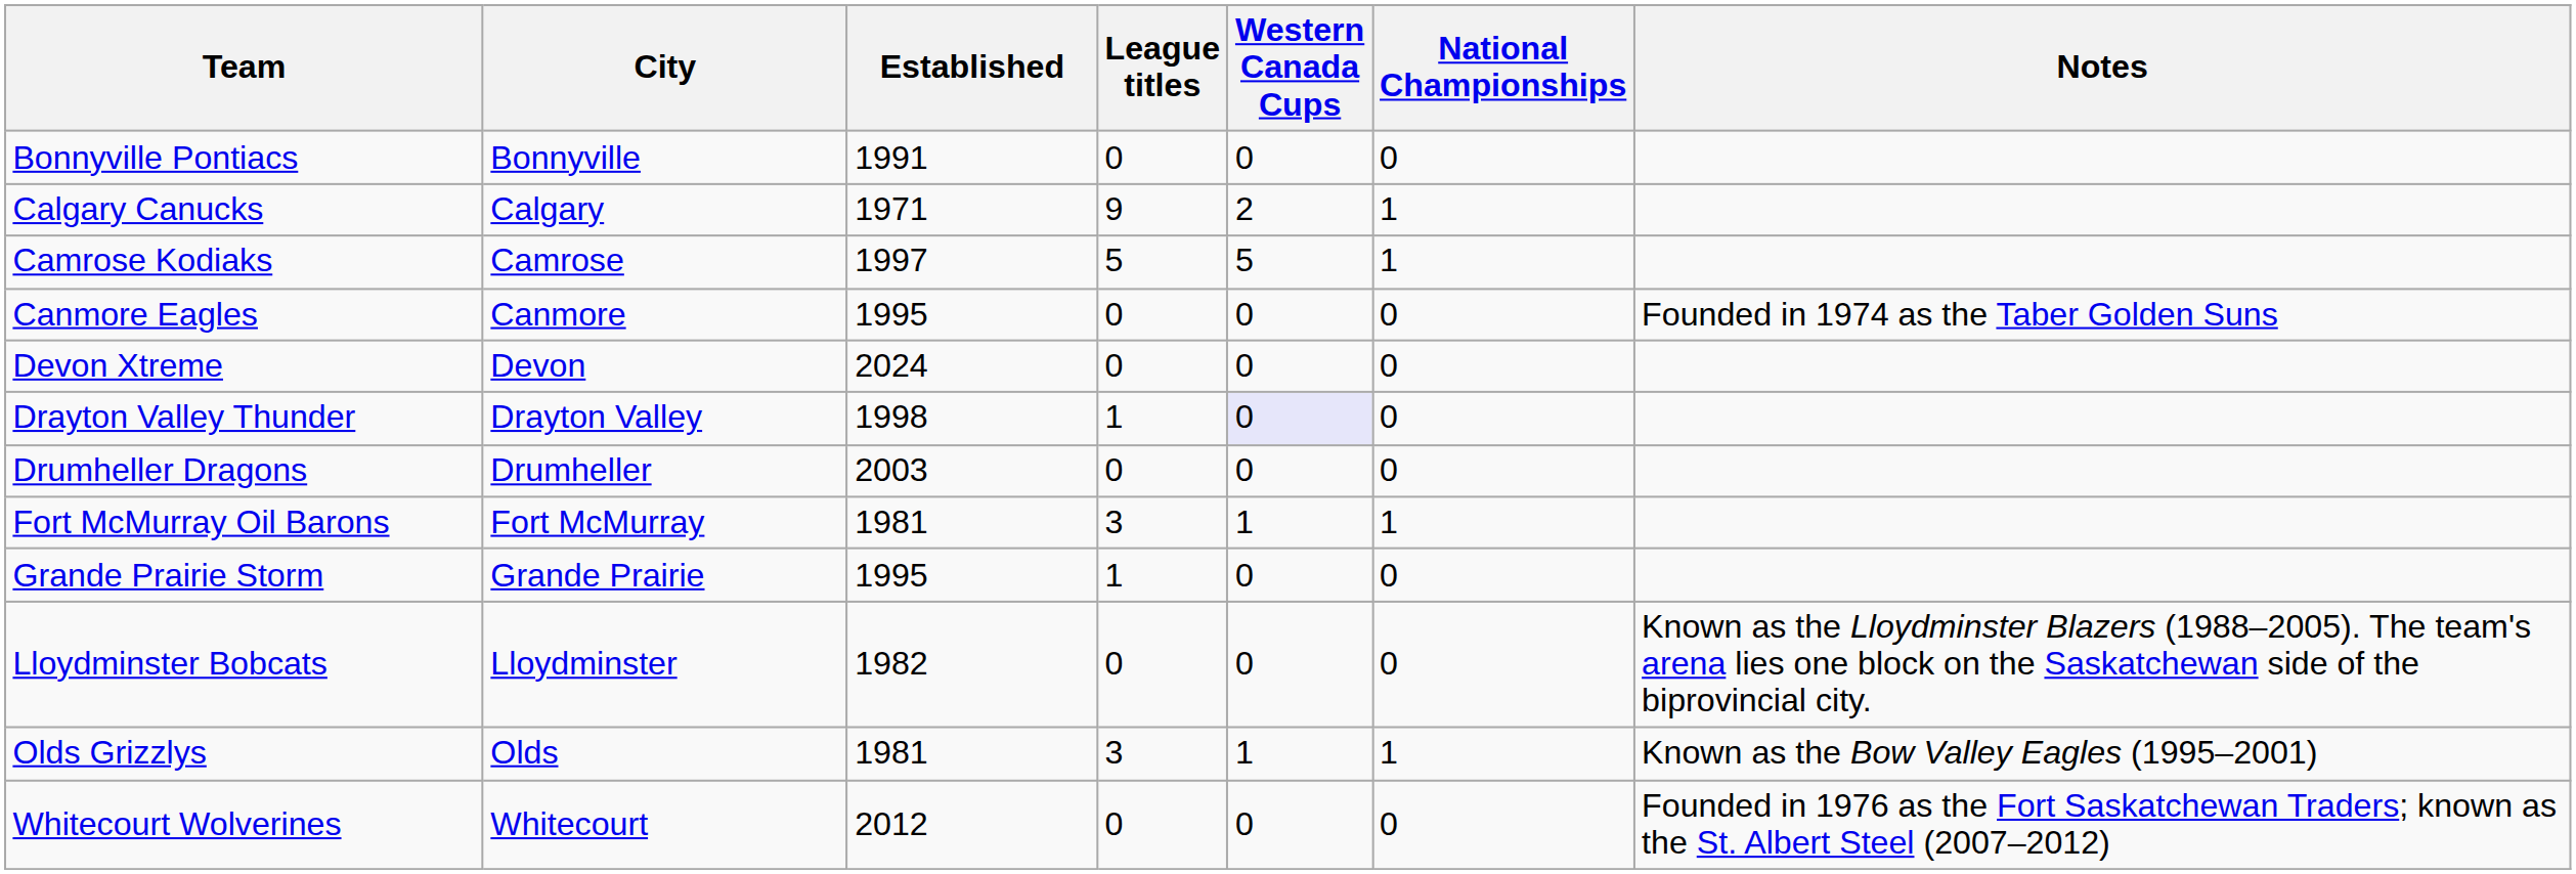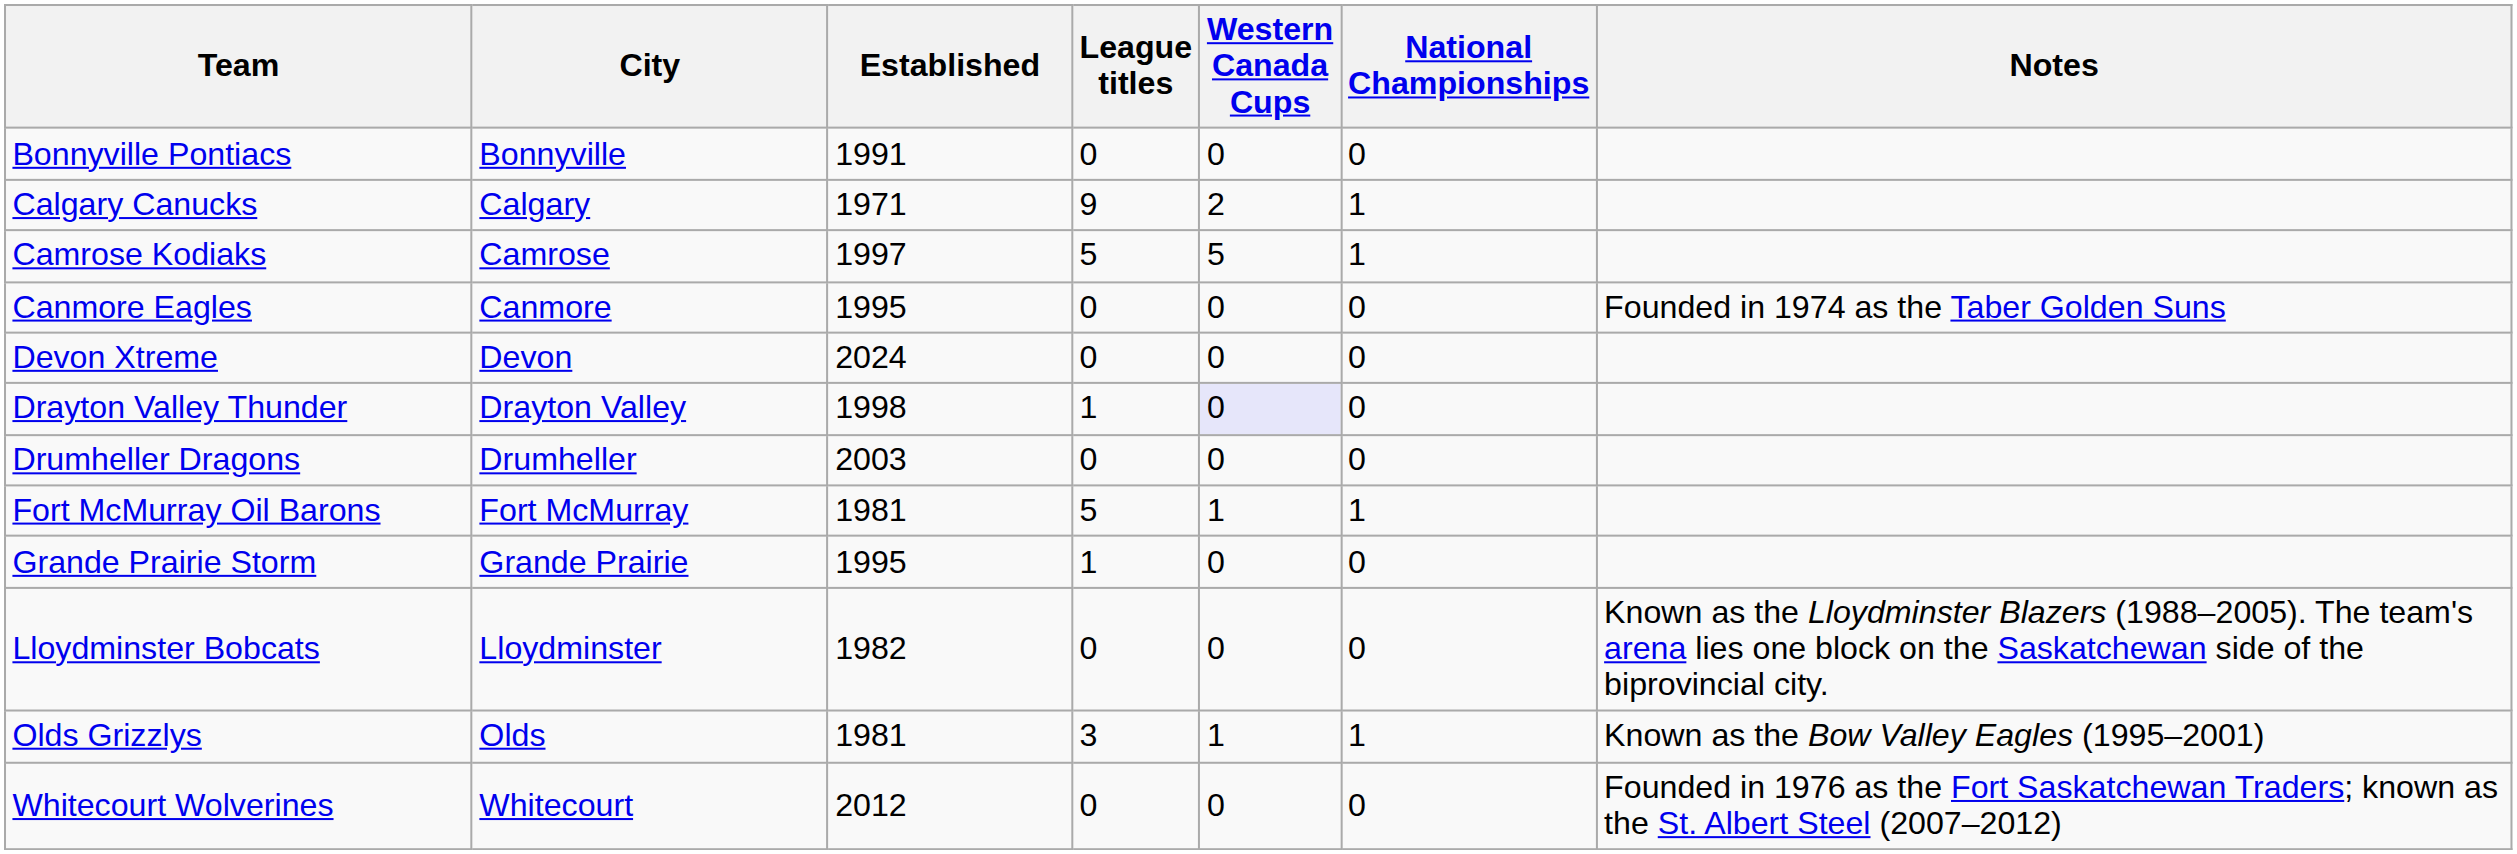 <table class="wikitable">
 <tr>
 <th width="20%">Team</th>
 <th width="15%">City</th>
 <th width="10%">Established</th>
 <th width="5%">League titles</th>
 <th width="5%"><a href='#'>Western Canada Cups</a></th>
 <th width="5%"><a href='#'>National Championships</a></th>
 <th width="40%">Notes</th>
 </tr>
 <tr>
 <td><a href='#'>Bonnyville Pontiacs</a></td>
 <td><a href='#'>Bonnyville</a></td>
 <td>1991</td>
 <td>0</td>
 <td>0</td>
 <td>0</td>
 <td></td>
 </tr>
 <tr>
 <td><a href='#'>Calgary Canucks</a></td>
 <td><a href='#'>Calgary</a></td>
 <td>1971</td>
 <td>9</td>
 <td>2</td>
 <td>1</td>
 <td></td>
 </tr>
 <tr>
 <td><a href='#'>Camrose Kodiaks</a></td>
 <td><a href='#'>Camrose</a></td>
 <td>1997</td>
 <td>5</td>
 <td>5</td>
 <td>1</td>
 <td></td>
 </tr>
 <tr>
 <td><a href='#'>Canmore Eagles</a></td>
 <td><a href='#'>Canmore</a></td>
 <td>1995</td>
 <td>0</td>
 <td>0</td>
 <td>0</td>
 <td>Founded in 1974 as the <a href='#'>Taber Golden Suns</a></td>
 </tr>
 <tr>
 <td><a href='#'>Devon Xtreme</a></td>
 <td><a href='#'>Devon</a></td>
 <td>2024</td>
 <td>0</td>
 <td>0</td>
 <td>0</td>
 <td></td>
 </tr>
 <tr>
 <td><a href='#'>Drayton Valley Thunder</a></td>
 <td><a href='#'>Drayton Valley</a></td>
 <td>1998</td>
 <td>1</td>
 <td style="background: lavender;">0</td>
 <td>0</td>
 <td></td>
 </tr>
 <tr>
 <td><a href='#'>Drumheller Dragons</a></td>
 <td><a href='#'>Drumheller</a></td>
 <td>2003</td>
 <td>0</td>
 <td>0</td>
 <td>0</td>
 <td></td>
 </tr>
 <tr>
 <td><a href='#'>Fort McMurray Oil Barons</a></td>
 <td><a href='#'>Fort McMurray</a></td>
 <td>1981</td>
-<td>3</td>
+<td>5</td>
 <td>1</td>
 <td>1</td>
 <td></td>
 </tr>
 <tr>
 <td><a href='#'>Grande Prairie Storm</a></td>
 <td><a href='#'>Grande Prairie</a></td>
 <td>1995</td>
 <td>1</td>
 <td>0</td>
 <td>0</td>
 <td></td>
 </tr>
 <tr>
 <td><a href='#'>Lloydminster Bobcats</a></td>
 <td><a href='#'>Lloydminster</a></td>
 <td>1982</td>
 <td>0</td>
 <td>0</td>
 <td>0</td>
 <td>Known as the <em>Lloydminster Blazers</em> (1988–2005). The team's <a href='#'>arena</a> lies one block on the <a href='#'>Saskatchewan</a> side of the biprovincial city.</td>
 </tr>
 <tr>
 <td><a href='#'>Olds Grizzlys</a></td>
 <td><a href='#'>Olds</a></td>
 <td>1981</td>
 <td>3</td>
 <td>1</td>
 <td>1</td>
 <td>Known as the <em>Bow Valley Eagles</em> (1995–2001)</td>
 </tr>
 <tr>
 <td><a href='#'>Whitecourt Wolverines</a></td>
 <td><a href='#'>Whitecourt</a></td>
 <td>2012</td>
 <td>0</td>
 <td>0</td>
 <td>0</td>
 <td>Founded in 1976 as the <a href='#'>Fort Saskatchewan Traders</a>; known as the <a href='#'>St. Albert Steel</a> (2007–2012)</td>
 </tr>
 </table>
